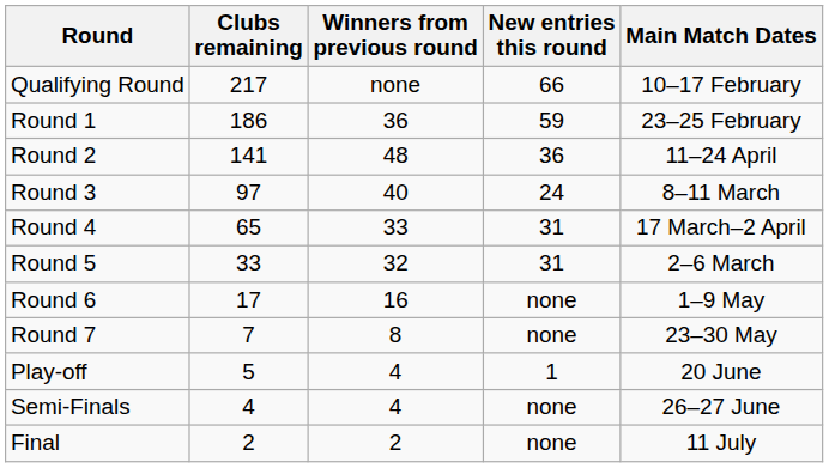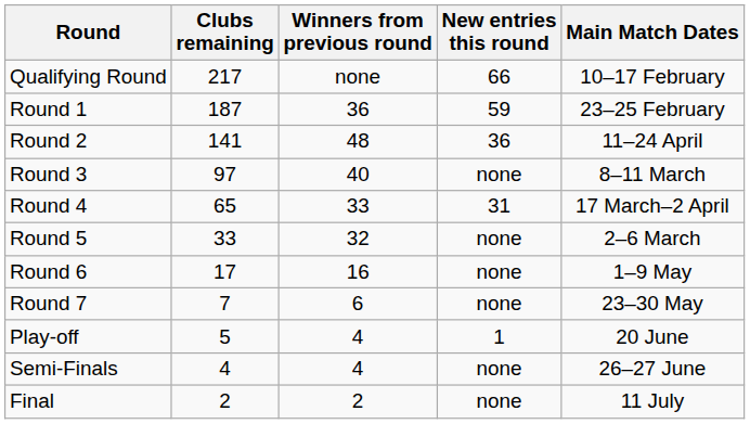 <table class="wikitable">
 <tr>
 <th>Round</th>
 <th>Clubs<br>remaining</th>
 <th>Winners from<br>previous round</th>
 <th>New entries<br>this round</th>
 <th>Main Match Dates</th>
 </tr>
 <tr>
 <td>Qualifying Round</td>
 <td style="text-align:center;">217</td>
 <td style="text-align:center;">none</td>
 <td style="text-align:center;">66</td>
 <td style="text-align:center;">10–17 February</td>
 </tr>
 <tr>
 <td>Round 1</td>
-<td style="text-align:center;">186</td>
+<td style="text-align:center;">187</td>
 <td style="text-align:center;">36</td>
 <td style="text-align:center;">59</td>
 <td style="text-align:center;">23–25 February</td>
 </tr>
 <tr>
 <td>Round 2</td>
 <td style="text-align:center;">141</td>
 <td style="text-align:center;">48</td>
 <td style="text-align:center;">36</td>
 <td style="text-align:center;">11–24 April</td>
 </tr>
 <tr>
 <td>Round 3</td>
 <td style="text-align:center;">97</td>
 <td style="text-align:center;">40</td>
-<td style="text-align:center;">24</td>
+<td style="text-align:center;">none</td>
 <td style="text-align:center;">8–11 March</td>
 </tr>
 <tr>
 <td>Round 4</td>
 <td style="text-align:center;">65</td>
 <td style="text-align:center;">33</td>
 <td style="text-align:center;">31</td>
 <td style="text-align:center;">17 March–2 April</td>
 </tr>
 <tr>
 <td>Round 5</td>
 <td style="text-align:center;">33</td>
 <td style="text-align:center;">32</td>
-<td style="text-align:center;">31</td>
+<td style="text-align:center;">none</td>
 <td style="text-align:center;">2–6 March</td>
 </tr>
 <tr>
 <td>Round 6</td>
 <td style="text-align:center;">17</td>
 <td style="text-align:center;">16</td>
 <td style="text-align:center;">none</td>
 <td style="text-align:center;">1–9 May</td>
 </tr>
 <tr>
 <td>Round 7</td>
 <td style="text-align:center;">7</td>
-<td style="text-align:center;">8</td>
+<td style="text-align:center;">6</td>
 <td style="text-align:center;">none</td>
 <td style="text-align:center;">23–30 May</td>
 </tr>
 <tr>
 <td>Play-off</td>
 <td style="text-align:center;">5</td>
 <td style="text-align:center;">4</td>
 <td style="text-align:center;">1</td>
 <td style="text-align:center;">20 June</td>
 </tr>
 <tr>
 <td>Semi-Finals</td>
 <td style="text-align:center;">4</td>
 <td style="text-align:center;">4</td>
 <td style="text-align:center;">none</td>
 <td style="text-align:center;">26–27 June</td>
 </tr>
 <tr>
 <td>Final</td>
 <td style="text-align:center;">2</td>
 <td style="text-align:center;">2</td>
 <td style="text-align:center;">none</td>
 <td style="text-align:center;">11 July</td>
 </tr>
 </table>
